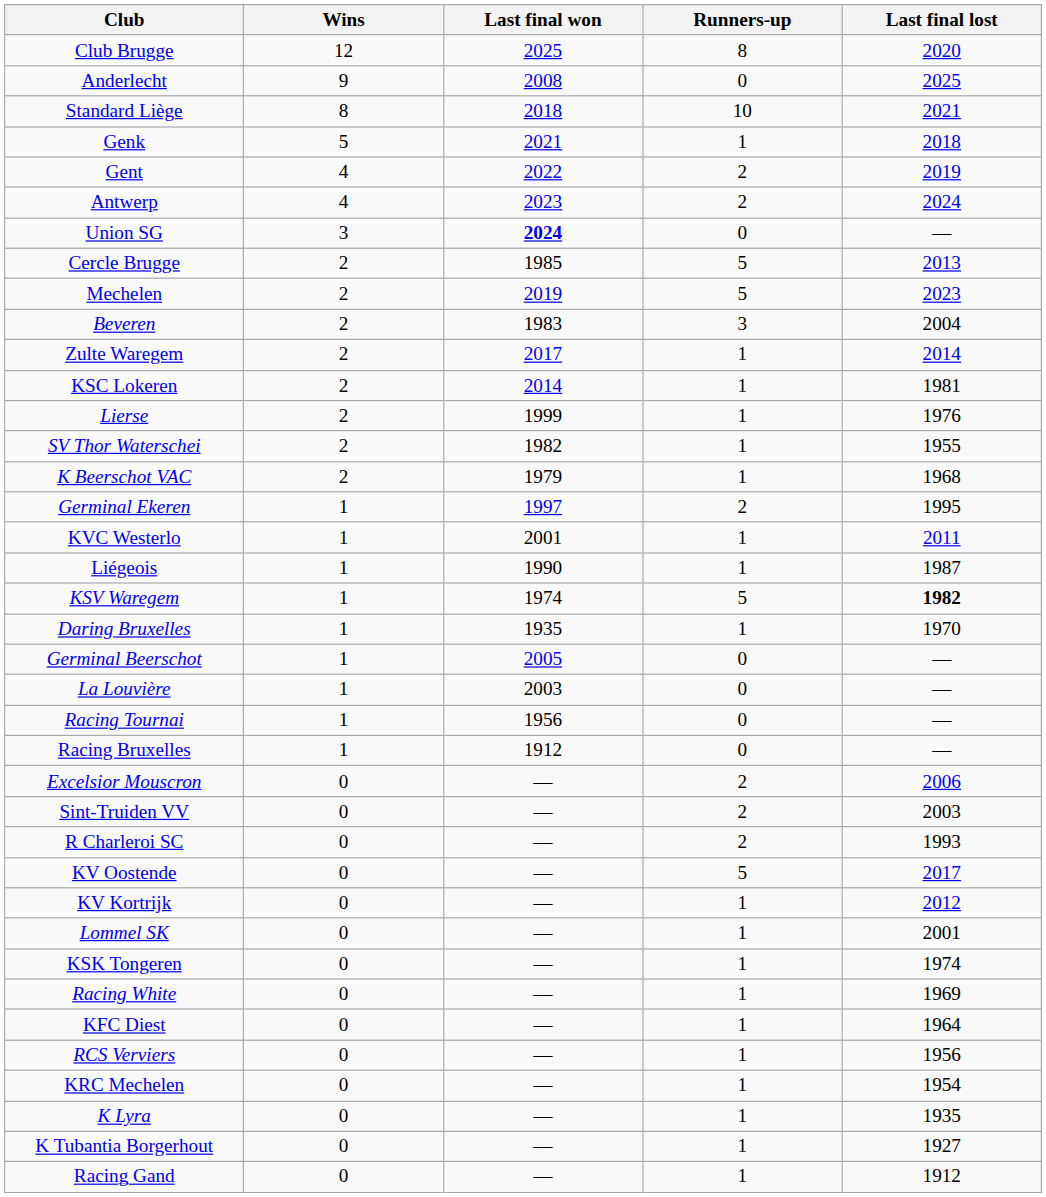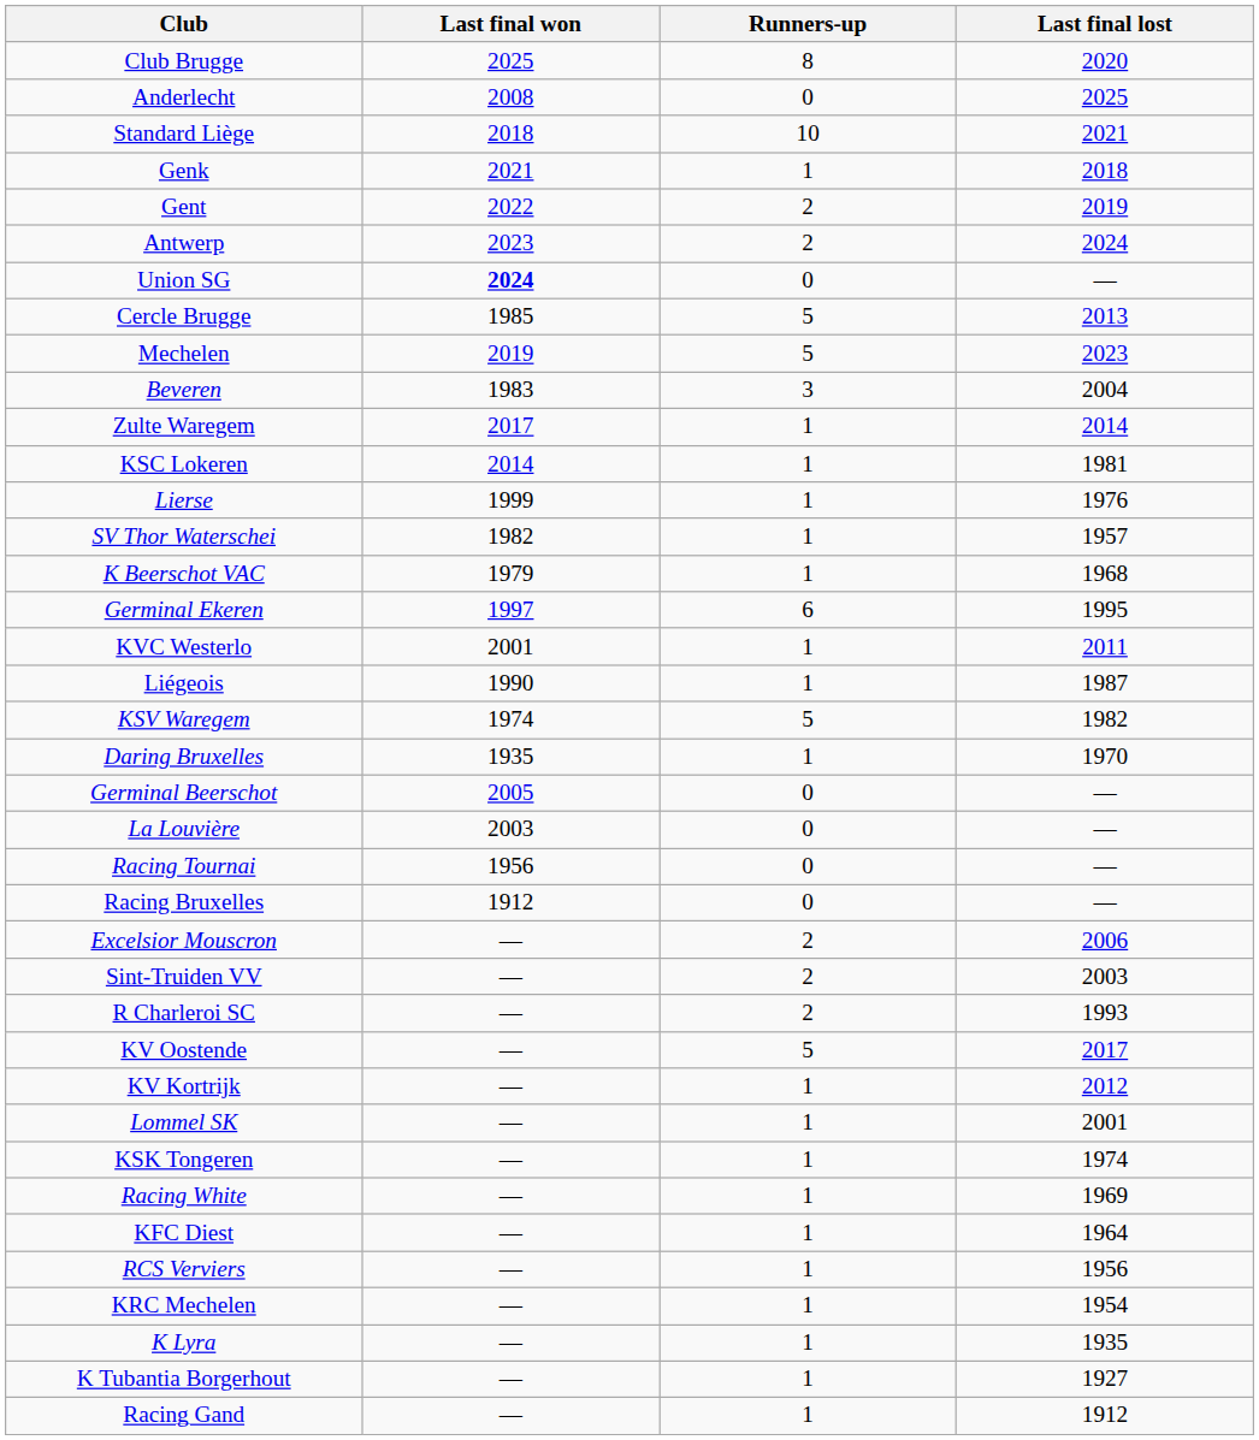 <table class="wikitable sortable" style="text-align: center;">
 <tr>
 <th width=18%>Club</th>
-<th width=15%>Wins</th>
 <th width=15%>Last final won</th>
 <th width=15%>Runners-up</th>
 <th width=15%>Last final lost</th>
 </tr>
 <tr>
 <td><a href='#'>Club Brugge</a></td>
-<td>12</td>
 <td><a href='#'>2025</a></td>
 <td>8</td>
 <td><a href='#'>2020</a></td>
 </tr>
 <tr>
 <td><a href='#'>Anderlecht</a></td>
-<td>9</td>
 <td><a href='#'>2008</a></td>
 <td>0</td>
 <td><a href='#'>2025</a></td>
 </tr>
 <tr>
 <td><a href='#'>Standard Liège</a></td>
-<td>8</td>
 <td><a href='#'>2018</a></td>
 <td>10</td>
 <td><a href='#'>2021</a></td>
 </tr>
 <tr>
 <td><a href='#'>Genk</a></td>
-<td>5</td>
 <td><a href='#'>2021</a></td>
 <td>1</td>
 <td><a href='#'>2018</a></td>
 </tr>
 <tr>
 <td><a href='#'>Gent</a></td>
-<td>4</td>
 <td><a href='#'>2022</a></td>
 <td>2</td>
 <td><a href='#'>2019</a></td>
 </tr>
 <tr>
 <td><a href='#'>Antwerp</a></td>
-<td>4</td>
 <td><a href='#'>2023</a></td>
 <td>2</td>
 <td><a href='#'>2024</a></td>
 </tr>
 <tr>
 <td><a href='#'>Union SG</a></td>
-<td>3</td>
 <td><strong><a href='#'>2024</a></strong></td>
 <td>0</td>
 <td>—</td>
 </tr>
 <tr>
 <td><a href='#'>Cercle Brugge</a></td>
-<td>2</td>
 <td>1985</td>
 <td>5</td>
 <td><a href='#'>2013</a></td>
 </tr>
 <tr>
 <td><a href='#'>Mechelen</a></td>
-<td>2</td>
 <td><a href='#'>2019</a></td>
 <td>5</td>
 <td><a href='#'>2023</a></td>
 </tr>
 <tr>
 <td><em><a href='#'>Beveren</a></em></td>
-<td>2</td>
 <td>1983</td>
 <td>3</td>
 <td>2004</td>
 </tr>
 <tr>
 <td><a href='#'>Zulte Waregem</a></td>
-<td>2</td>
 <td><a href='#'>2017</a></td>
 <td>1</td>
 <td><a href='#'>2014</a></td>
 </tr>
 <tr>
 <td><a href='#'>KSC Lokeren</a></td>
-<td>2</td>
 <td><a href='#'>2014</a></td>
 <td>1</td>
 <td>1981</td>
 </tr>
 <tr>
 <td><em><a href='#'>Lierse</a></em></td>
-<td>2</td>
 <td>1999</td>
 <td>1</td>
 <td>1976</td>
 </tr>
 <tr>
 <td><em><a href='#'>SV Thor Waterschei</a></em></td>
-<td>2</td>
 <td>1982</td>
 <td>1</td>
-<td>1955</td>
+<td>1957</td>
 </tr>
 <tr>
 <td><em><a href='#'>K Beerschot VAC</a></em></td>
-<td>2</td>
 <td>1979</td>
 <td>1</td>
 <td>1968</td>
 </tr>
 <tr>
 <td><em><a href='#'>Germinal Ekeren</a></em></td>
-<td>1</td>
 <td><a href='#'>1997</a></td>
-<td>2</td>
+<td>6</td>
 <td>1995</td>
 </tr>
 <tr>
 <td><a href='#'>KVC Westerlo</a></td>
-<td>1</td>
 <td>2001</td>
 <td>1</td>
 <td><a href='#'>2011</a></td>
 </tr>
 <tr>
 <td><a href='#'>Liégeois</a></td>
-<td>1</td>
 <td>1990</td>
 <td>1</td>
 <td>1987</td>
 </tr>
 <tr>
 <td><em><a href='#'>KSV Waregem</a></em></td>
-<td>1</td>
 <td>1974</td>
 <td>5</td>
-<td><strong>1982</strong></td>
+<td>1982</td>
 </tr>
 <tr>
 <td><em><a href='#'>Daring Bruxelles</a></em></td>
-<td>1</td>
 <td>1935</td>
 <td>1</td>
 <td>1970</td>
 </tr>
 <tr>
 <td><em><a href='#'>Germinal Beerschot</a></em></td>
-<td>1</td>
 <td><a href='#'>2005</a></td>
 <td>0</td>
 <td>—</td>
 </tr>
 <tr>
 <td><em><a href='#'>La Louvière</a></em></td>
-<td>1</td>
 <td>2003</td>
 <td>0</td>
 <td>—</td>
 </tr>
 <tr>
 <td><em><a href='#'>Racing Tournai</a></em></td>
-<td>1</td>
 <td>1956</td>
 <td>0</td>
 <td>—</td>
 </tr>
 <tr>
 <td><a href='#'>Racing Bruxelles</a></td>
-<td>1</td>
 <td>1912</td>
 <td>0</td>
 <td>—</td>
 </tr>
 <tr>
 <td><em><a href='#'>Excelsior Mouscron</a></em></td>
-<td>0</td>
 <td>—</td>
 <td>2</td>
 <td><a href='#'>2006</a></td>
 </tr>
 <tr>
 <td><a href='#'>Sint-Truiden VV</a></td>
-<td>0</td>
 <td>—</td>
 <td>2</td>
 <td>2003</td>
 </tr>
 <tr>
 <td><a href='#'>R Charleroi SC</a></td>
-<td>0</td>
 <td>—</td>
 <td>2</td>
 <td>1993</td>
 </tr>
 <tr>
 <td><a href='#'>KV Oostende</a></td>
-<td>0</td>
 <td>—</td>
 <td>5</td>
 <td><a href='#'>2017</a></td>
 </tr>
 <tr>
 <td><a href='#'>KV Kortrijk</a></td>
-<td>0</td>
 <td>—</td>
 <td>1</td>
 <td><a href='#'>2012</a></td>
 </tr>
 <tr>
 <td><em><a href='#'>Lommel SK</a></em></td>
-<td>0</td>
 <td>—</td>
 <td>1</td>
 <td>2001</td>
 </tr>
 <tr>
 <td><a href='#'>KSK Tongeren</a></td>
-<td>0</td>
 <td>—</td>
 <td>1</td>
 <td>1974</td>
 </tr>
 <tr>
 <td><em><a href='#'>Racing White</a></em></td>
-<td>0</td>
 <td>—</td>
 <td>1</td>
 <td>1969</td>
 </tr>
 <tr>
 <td><a href='#'>KFC Diest</a></td>
-<td>0</td>
 <td>—</td>
 <td>1</td>
 <td>1964</td>
 </tr>
 <tr>
 <td><em><a href='#'>RCS Verviers</a></em></td>
-<td>0</td>
 <td>—</td>
 <td>1</td>
 <td>1956</td>
 </tr>
 <tr>
 <td><a href='#'>KRC Mechelen</a></td>
-<td>0</td>
 <td>—</td>
 <td>1</td>
 <td>1954</td>
 </tr>
 <tr>
 <td><em><a href='#'>K Lyra</a></em></td>
-<td>0</td>
 <td>—</td>
 <td>1</td>
 <td>1935</td>
 </tr>
 <tr>
 <td><a href='#'>K Tubantia Borgerhout</a></td>
-<td>0</td>
 <td>—</td>
 <td>1</td>
 <td>1927</td>
 </tr>
 <tr>
 <td><a href='#'>Racing Gand</a></td>
-<td>0</td>
 <td>—</td>
 <td>1</td>
 <td>1912</td>
 </tr>
 </table>
